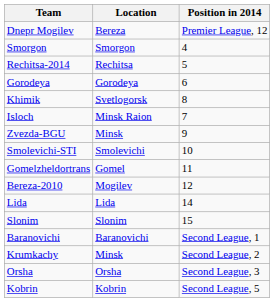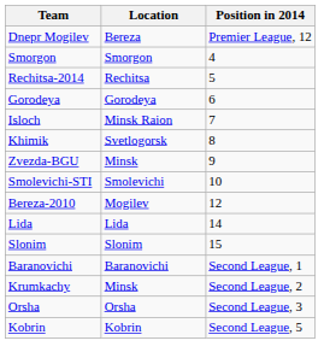 <table class="wikitable sortable" style="text-align:left">
 <tr>
 <th width=110>Team</th>
 <th width=120>Location</th>
 <th data-sort-type="number">Position in 2014</th>
 </tr>
 <tr>
 <td><a href='#'>Dnepr Mogilev</a></td>
 <td><a href='#'>Bereza</a></td>
 <td><a href='#'>Premier League</a>, 12</td>
 </tr>
 <tr>
 <td><a href='#'>Smorgon</a></td>
 <td><a href='#'>Smorgon</a></td>
 <td>4</td>
 </tr>
 <tr>
 <td><a href='#'>Rechitsa-2014</a></td>
 <td><a href='#'>Rechitsa</a></td>
 <td>5</td>
 </tr>
 <tr>
 <td><a href='#'>Gorodeya</a></td>
 <td><a href='#'>Gorodeya</a></td>
 <td>6</td>
 </tr>
 <tr>
+<td><a href='#'>Isloch</a></td>
+<td><a href='#'>Minsk Raion</a></td>
+<td>7</td>
+</tr>
+<tr>
 <td><a href='#'>Khimik</a></td>
 <td><a href='#'>Svetlogorsk</a></td>
 <td>8</td>
-</tr>
-<tr>
-<td><a href='#'>Isloch</a></td>
-<td><a href='#'>Minsk Raion</a></td>
-<td>7</td>
 </tr>
 <tr>
 <td><a href='#'>Zvezda-BGU</a></td>
 <td><a href='#'>Minsk</a></td>
 <td>9</td>
 </tr>
 <tr>
 <td><a href='#'>Smolevichi-STI</a></td>
 <td><a href='#'>Smolevichi</a></td>
 <td>10</td>
-</tr>
-<tr>
-<td><a href='#'>Gomelzheldortrans</a></td>
-<td><a href='#'>Gomel</a></td>
-<td>11</td>
 </tr>
 <tr>
 <td><a href='#'>Bereza-2010</a></td>
 <td><a href='#'>Mogilev</a></td>
 <td>12</td>
 </tr>
 <tr>
 <td><a href='#'>Lida</a></td>
 <td><a href='#'>Lida</a></td>
 <td>14</td>
 </tr>
 <tr>
 <td><a href='#'>Slonim</a></td>
 <td><a href='#'>Slonim</a></td>
 <td>15</td>
 </tr>
 <tr>
 <td><a href='#'>Baranovichi</a></td>
 <td><a href='#'>Baranovichi</a></td>
 <td><a href='#'>Second League</a>, 1</td>
 </tr>
 <tr>
 <td><a href='#'>Krumkachy</a></td>
 <td><a href='#'>Minsk</a></td>
 <td><a href='#'>Second League</a>, 2</td>
 </tr>
 <tr>
 <td><a href='#'>Orsha</a></td>
 <td><a href='#'>Orsha</a></td>
 <td><a href='#'>Second League</a>, 3</td>
 </tr>
 <tr>
 <td><a href='#'>Kobrin</a></td>
 <td><a href='#'>Kobrin</a></td>
 <td><a href='#'>Second League</a>, 5</td>
 </tr>
 </table>
